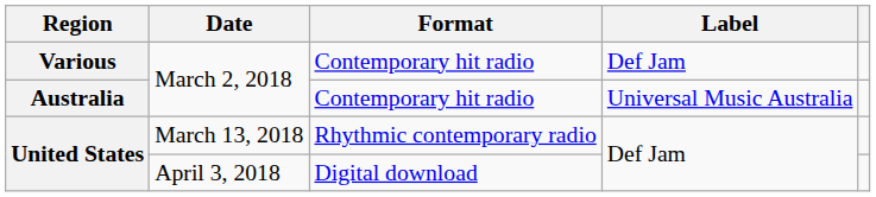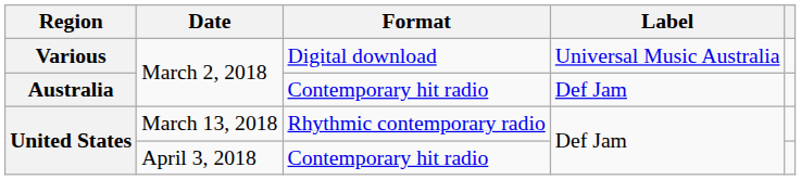 <table class="wikitable plainrowheaders">
 <tr>
 <th scope="col">Region</th>
 <th scope="col">Date</th>
 <th scope="col">Format</th>
 <th scope="col">Label</th>
 <th scope="col"></th>
 </tr>
 <tr>
 <th scope="row">Various</th>
 <td rowspan="2">March 2, 2018</td>
-<td><a href='#'>Contemporary hit radio</a></td>
-<td><a href='#'>Def Jam</a></td>
+<td><a href='#'>Digital download</a></td>
+<td><a href='#'>Universal Music Australia</a></td>
 <td></td>
 </tr>
 <tr>
 <th scope="row">Australia</th>
 <td><a href='#'>Contemporary hit radio</a></td>
-<td><a href='#'>Universal Music Australia</a></td>
+<td><a href='#'>Def Jam</a></td>
 <td></td>
 </tr>
 <tr>
 <th scope="row" rowspan="2">United States</th>
 <td>March 13, 2018</td>
 <td><a href='#'>Rhythmic contemporary radio</a></td>
 <td rowspan="2">Def Jam</td>
 <td></td>
 </tr>
 <tr>
 <td>April 3, 2018</td>
-<td><a href='#'>Digital download</a></td>
+<td><a href='#'>Contemporary hit radio</a></td>
 <td></td>
 </tr>
 </table>
